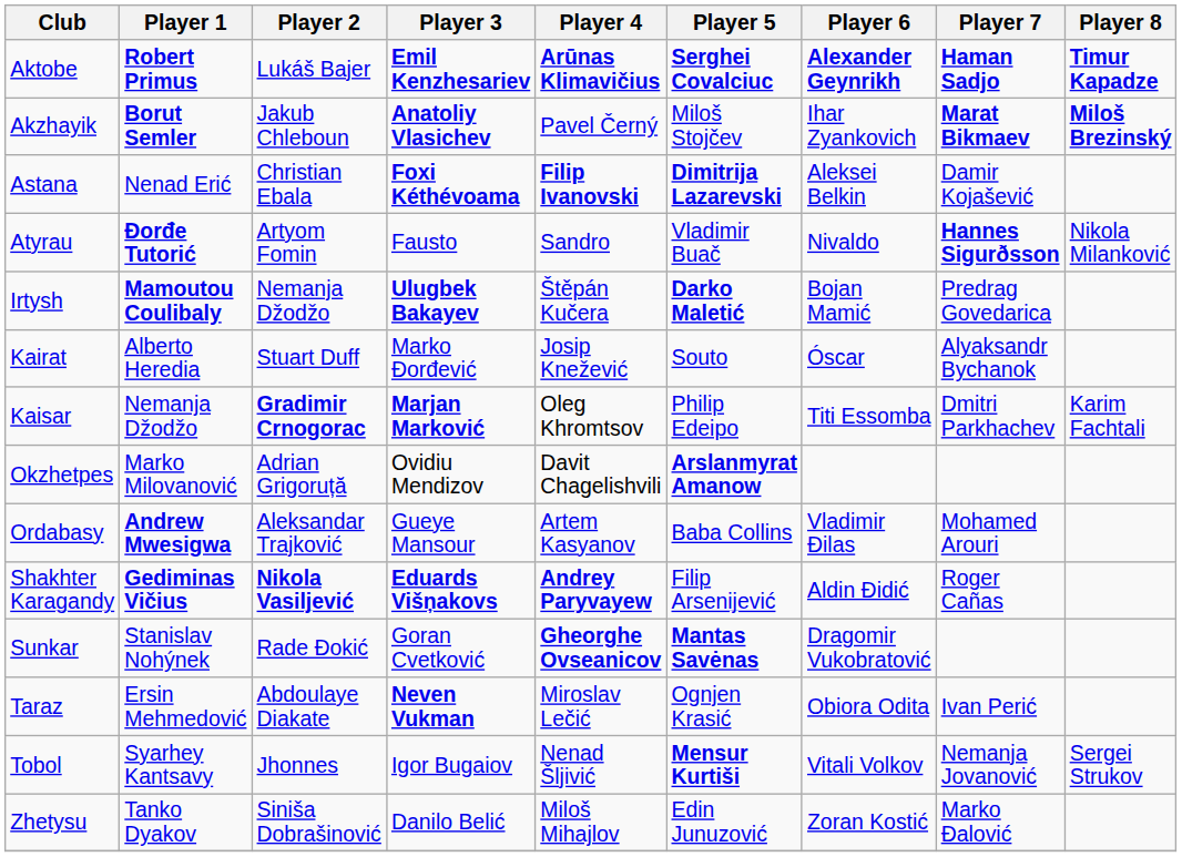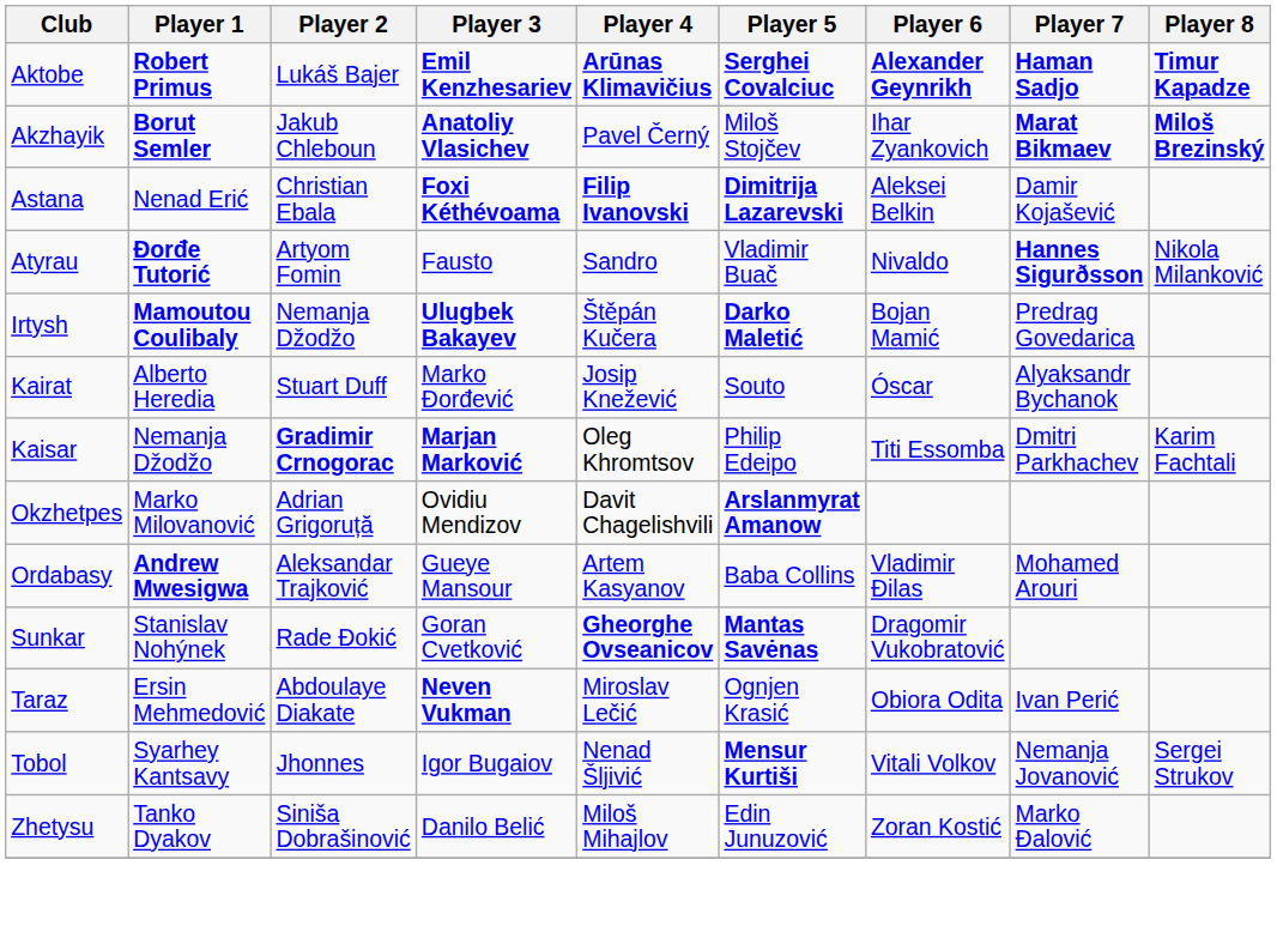 <table class="wikitable" style="font-size:90%;">
 <tr>
 <th>Club</th>
 <th>Player 1</th>
 <th>Player 2</th>
 <th>Player 3</th>
 <th>Player 4</th>
 <th>Player 5</th>
 <th>Player 6</th>
 <th>Player 7</th>
 <th>Player 8</th>
 </tr>
 <tr>
 <td><a href='#'>Aktobe</a></td>
 <td> <strong><a href='#'>Robert Primus</a></strong></td>
 <td> <a href='#'>Lukáš Bajer</a></td>
 <td> <strong><a href='#'>Emil Kenzhesariev</a></strong></td>
 <td> <strong><a href='#'>Arūnas Klimavičius</a></strong></td>
 <td> <strong><a href='#'>Serghei Covalciuc</a></strong></td>
 <td> <strong><a href='#'>Alexander Geynrikh</a></strong></td>
 <td> <strong><a href='#'>Haman Sadjo</a></strong></td>
 <td> <strong><a href='#'>Timur Kapadze</a></strong></td>
 </tr>
 <tr>
 <td><a href='#'>Akzhayik</a></td>
 <td> <strong><a href='#'>Borut Semler</a></strong></td>
 <td> <a href='#'>Jakub Chleboun</a></td>
 <td> <strong><a href='#'>Anatoliy Vlasichev</a></strong></td>
 <td> <a href='#'>Pavel Černý</a></td>
 <td> <a href='#'>Miloš Stojčev</a></td>
 <td> <a href='#'>Ihar Zyankovich</a></td>
 <td> <strong><a href='#'>Marat Bikmaev</a></strong></td>
 <td> <strong><a href='#'>Miloš Brezinský</a></strong></td>
 </tr>
 <tr>
 <td><a href='#'>Astana</a></td>
 <td> <a href='#'>Nenad Erić</a></td>
 <td> <a href='#'>Christian Ebala</a></td>
 <td> <strong><a href='#'>Foxi Kéthévoama</a></strong></td>
 <td> <strong><a href='#'>Filip Ivanovski</a></strong></td>
 <td> <strong><a href='#'>Dimitrija Lazarevski</a></strong></td>
 <td> <a href='#'>Aleksei Belkin</a></td>
 <td> <a href='#'>Damir Kojašević</a></td>
 <td></td>
 </tr>
 <tr>
 <td><a href='#'>Atyrau</a></td>
 <td> <strong><a href='#'>Đorđe Tutorić</a></strong></td>
 <td> <a href='#'>Artyom Fomin</a></td>
 <td> <a href='#'>Fausto</a></td>
 <td> <a href='#'>Sandro</a></td>
 <td> <a href='#'>Vladimir Buač</a></td>
 <td> <a href='#'>Nivaldo</a></td>
 <td> <strong><a href='#'>Hannes Sigurðsson</a></strong></td>
 <td> <a href='#'>Nikola Milanković</a></td>
 </tr>
 <tr>
 <td><a href='#'>Irtysh</a></td>
 <td> <strong><a href='#'>Mamoutou Coulibaly</a></strong></td>
 <td> <a href='#'>Nemanja Džodžo</a></td>
 <td> <strong><a href='#'>Ulugbek Bakayev</a></strong></td>
 <td> <a href='#'>Štěpán Kučera</a></td>
 <td> <strong><a href='#'>Darko Maletić</a></strong></td>
 <td> <a href='#'>Bojan Mamić</a></td>
 <td> <a href='#'>Predrag Govedarica</a></td>
 <td></td>
 </tr>
 <tr>
 <td><a href='#'>Kairat</a></td>
 <td> <a href='#'>Alberto Heredia</a></td>
 <td> <a href='#'>Stuart Duff</a></td>
 <td> <a href='#'>Marko Đorđević</a></td>
 <td> <a href='#'>Josip Knežević</a></td>
 <td> <a href='#'>Souto</a></td>
 <td> <a href='#'>Óscar</a></td>
 <td> <a href='#'>Alyaksandr Bychanok</a></td>
 <td></td>
 </tr>
 <tr>
 <td><a href='#'>Kaisar</a></td>
 <td> <a href='#'>Nemanja Džodžo</a></td>
 <td> <strong><a href='#'>Gradimir Crnogorac</a></strong></td>
 <td> <strong><a href='#'>Marjan Marković</a></strong></td>
 <td> Oleg Khromtsov</td>
 <td> <a href='#'>Philip Edeipo</a></td>
 <td> <a href='#'>Titi Essomba</a></td>
 <td> <a href='#'>Dmitri Parkhachev</a></td>
 <td> <a href='#'>Karim Fachtali</a></td>
 </tr>
 <tr>
 <td><a href='#'>Okzhetpes</a></td>
 <td> <a href='#'>Marko Milovanović</a></td>
 <td> <a href='#'>Adrian Grigoruță</a></td>
 <td> Ovidiu Mendizov</td>
 <td> Davit Chagelishvili</td>
 <td> <strong><a href='#'>Arslanmyrat Amanow</a></strong></td>
 <td></td>
 <td></td>
 <td></td>
 </tr>
 <tr>
 <td><a href='#'>Ordabasy</a></td>
 <td> <strong><a href='#'>Andrew Mwesigwa</a></strong></td>
 <td> <a href='#'>Aleksandar Trajković</a></td>
 <td> <a href='#'>Gueye Mansour</a></td>
 <td> <a href='#'>Artem Kasyanov</a></td>
 <td> <a href='#'>Baba Collins</a></td>
 <td> <a href='#'>Vladimir Đilas</a></td>
 <td> <a href='#'>Mohamed Arouri</a></td>
 <td></td>
 </tr>
 <tr>
-<td><a href='#'>Shakhter Karagandy</a></td>
-<td> <strong><a href='#'>Gediminas Vičius</a></strong></td>
-<td> <strong><a href='#'>Nikola Vasiljević</a></strong></td>
-<td> <strong><a href='#'>Eduards Višņakovs</a></strong></td>
-<td> <strong><a href='#'>Andrey Paryvayew</a></strong></td>
-<td> <a href='#'>Filip Arsenijević</a></td>
-<td> <a href='#'>Aldin Đidić</a></td>
-<td> <a href='#'>Roger Cañas</a></td>
-<td></td>
-</tr>
-<tr>
 <td><a href='#'>Sunkar</a></td>
 <td> <a href='#'>Stanislav Nohýnek</a></td>
 <td> <a href='#'>Rade Đokić</a></td>
 <td> <a href='#'>Goran Cvetković</a></td>
 <td> <strong><a href='#'>Gheorghe Ovseanicov</a></strong></td>
 <td> <strong><a href='#'>Mantas Savėnas</a></strong></td>
 <td> <a href='#'>Dragomir Vukobratović</a></td>
 <td></td>
 <td></td>
 </tr>
 <tr>
 <td><a href='#'>Taraz</a></td>
 <td> <a href='#'>Ersin Mehmedović</a></td>
 <td> <a href='#'>Abdoulaye Diakate</a></td>
 <td> <strong><a href='#'>Neven Vukman</a></strong></td>
 <td> <a href='#'>Miroslav Lečić</a></td>
 <td> <a href='#'>Ognjen Krasić</a></td>
 <td> <a href='#'>Obiora Odita</a></td>
 <td> <a href='#'>Ivan Perić</a></td>
 <td></td>
 </tr>
 <tr>
 <td><a href='#'>Tobol</a></td>
 <td> <a href='#'>Syarhey Kantsavy</a></td>
 <td> <a href='#'>Jhonnes</a></td>
 <td> <a href='#'>Igor Bugaiov</a></td>
 <td> <a href='#'>Nenad Šljivić</a></td>
 <td> <strong><a href='#'>Mensur Kurtiši</a></strong></td>
 <td> <a href='#'>Vitali Volkov</a></td>
 <td> <a href='#'>Nemanja Jovanović</a></td>
 <td> <a href='#'>Sergei Strukov</a></td>
 </tr>
 <tr>
 <td><a href='#'>Zhetysu</a></td>
 <td> <a href='#'>Tanko Dyakov</a></td>
 <td> <a href='#'>Siniša Dobrašinović</a></td>
 <td> <a href='#'>Danilo Belić</a></td>
 <td> <a href='#'>Miloš Mihajlov</a></td>
 <td> <a href='#'>Edin Junuzović</a></td>
 <td> <a href='#'>Zoran Kostić</a></td>
 <td> <a href='#'>Marko Đalović</a></td>
 <td></td>
 </tr>
 <tr>
 </tr>
 </table>
